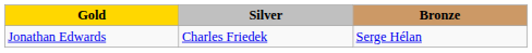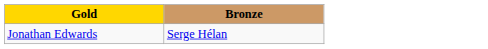 <table class="wikitable" style="text-align:left">
 <tr align="center">
 <td width=200 bgcolor=gold><strong>Gold</strong></td>
-<td width=200 bgcolor=silver><strong>Silver</strong></td>
 <td width=200 bgcolor=CC9966><strong>Bronze</strong></td>
 </tr>
 <tr>
 <td><a href='#'>Jonathan Edwards</a><br><em></em></td>
-<td><a href='#'>Charles Friedek</a><br><em></em></td>
 <td><a href='#'>Serge Hélan</a><br><em></em></td>
 </tr>
 </table>
